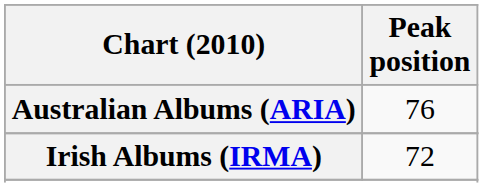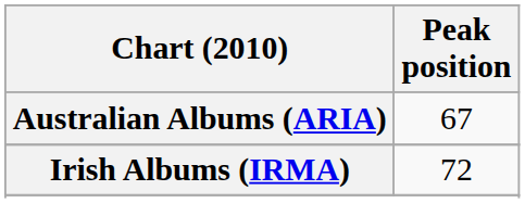 <table class="wikitable sortable plainrowheaders" style="text-align:center">
 <tr>
 <th scope="col">Chart (2010)</th>
 <th scope="col">Peak<br> position</th>
 </tr>
 <tr>
 <th scope="row">Australian Albums (<a href='#'>ARIA</a>)</th>
-<td>76</td>
+<td>67</td>
 </tr>
 <tr>
 </tr>
 <tr>
 </tr>
 <tr>
 </tr>
 <tr>
 <th scope="row">Irish Albums (<a href='#'>IRMA</a>)</th>
 <td>72</td>
 </tr>
 <tr>
 </tr>
 <tr>
 </tr>
 <tr>
 </tr>
 <tr>
 </tr>
 </table>
